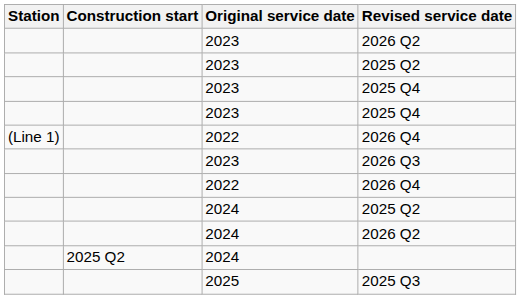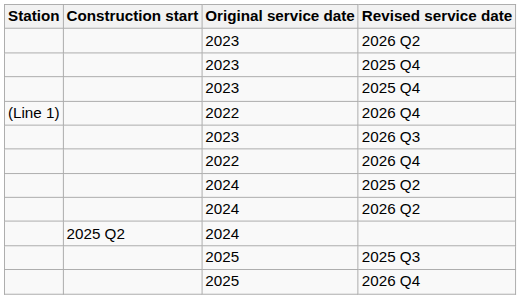 <table class="wikitable sortable">
 <tr>
 <th>Station</th>
 <th>Construction start</th>
 <th>Original service date</th>
 <th>Revised service date</th>
 </tr>
 <tr>
 <td></td>
 <td></td>
 <td>2023</td>
 <td>2026 Q2</td>
-</tr>
-<tr>
-<td></td>
-<td></td>
-<td>2023</td>
-<td>2025 Q2</td>
 </tr>
 <tr>
 <td></td>
 <td></td>
 <td>2023</td>
 <td>2025 Q4</td>
 </tr>
 <tr>
 <td></td>
 <td></td>
 <td>2023</td>
 <td>2025 Q4</td>
 </tr>
 <tr>
 <td> (Line 1)</td>
 <td></td>
 <td>2022</td>
 <td>2026 Q4</td>
 </tr>
 <tr>
 <td></td>
 <td></td>
 <td>2023</td>
 <td>2026 Q3</td>
 </tr>
 <tr>
 <td></td>
 <td></td>
 <td>2022</td>
 <td>2026 Q4</td>
 </tr>
 <tr>
 <td></td>
 <td></td>
 <td>2024</td>
 <td>2025 Q2</td>
 </tr>
 <tr>
 <td></td>
 <td></td>
 <td>2024</td>
 <td>2026 Q2</td>
 </tr>
 <tr>
 <td></td>
 <td>2025 Q2</td>
 <td>2024</td>
 <td></td>
 </tr>
 <tr>
 <td></td>
 <td></td>
 <td>2025</td>
 <td>2025 Q3</td>
 </tr>
+<tr>
+<td></td>
+<td></td>
+<td>2025</td>
+<td>2026 Q4</td>
+</tr>
 </table>
